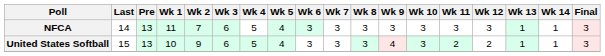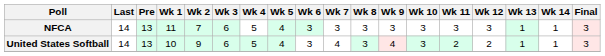 <table class="wikitable" style="white-space:nowrap;">
 <tr>
 <th>Poll</th>
 <th>Last</th>
 <th>Pre</th>
 <th>Wk 1</th>
 <th>Wk 2</th>
 <th>Wk 3</th>
 <th>Wk 4</th>
 <th>Wk 5</th>
 <th>Wk 6</th>
 <th>Wk 7</th>
 <th>Wk 8</th>
 <th>Wk 9</th>
 <th>Wk 10</th>
 <th>Wk 11</th>
 <th>Wk 12</th>
 <th>Wk 13</th>
 <th>Wk 14</th>
 <th>Final</th>
 </tr>
 <tr style="text-align:center;">
 <th>NFCA</th>
 <td style="background:#FFF;">14</td>
 <td style="background:#D8FFEB">13</td>
 <td style="background:#D8FFEB;">11</td>
 <td style="background:#D8FFEB;">7</td>
 <td style="background:#D8FFEB;">6</td>
 <td style="background:#FFF;">5</td>
 <td style="background:#D8FFEB;">4</td>
 <td style="background:#D8FFEB;">3</td>
 <td style="background:#FFF;">3</td>
 <td style="background:#FFF;">3</td>
 <td style="background:#FFF;">3</td>
 <td style="background:#FFF;">3</td>
 <td style="background:#FFF;">3</td>
 <td style="background:#FFF;">3</td>
 <td style="background:#D8FFEB;">1</td>
 <td style="background:#FFF;">1</td>
 <td style="background:#FFE6E6;">3</td>
 </tr>
 <tr style="text-align:center;">
 <th>United States Softball</th>
-<td style="background:#FFF;">15</td>
+<td style="background:#FFF;">14</td>
 <td style="background:#D8FFEB">13</td>
 <td style="background:#D8FFEB;">10</td>
 <td style="background:#D8FFEB;">9</td>
 <td style="background:#D8FFEB;">6</td>
 <td style="background:#D8FFEB;">5</td>
 <td style="background:#D8FFEB;">4</td>
 <td style="background:#FFF;">3</td>
-<td style="background:#FFF;">3</td>
+<td style="background:#FFF;">4</td>
 <td style="background:#D8FFEB;">3</td>
 <td style="background:#FFE6E6;">4</td>
 <td style="background:#D8FFEB;">3</td>
 <td style="background:#D8FFEB;">2</td>
 <td style="background:#FFF;">2</td>
 <td style="background:#D8FFEB;">1</td>
 <td style="background:#FFF;">1</td>
 <td style="background:#FFE6E6;">3</td>
 </tr>
 <tr style="text-align:center;">
 </tr>
 </table>
